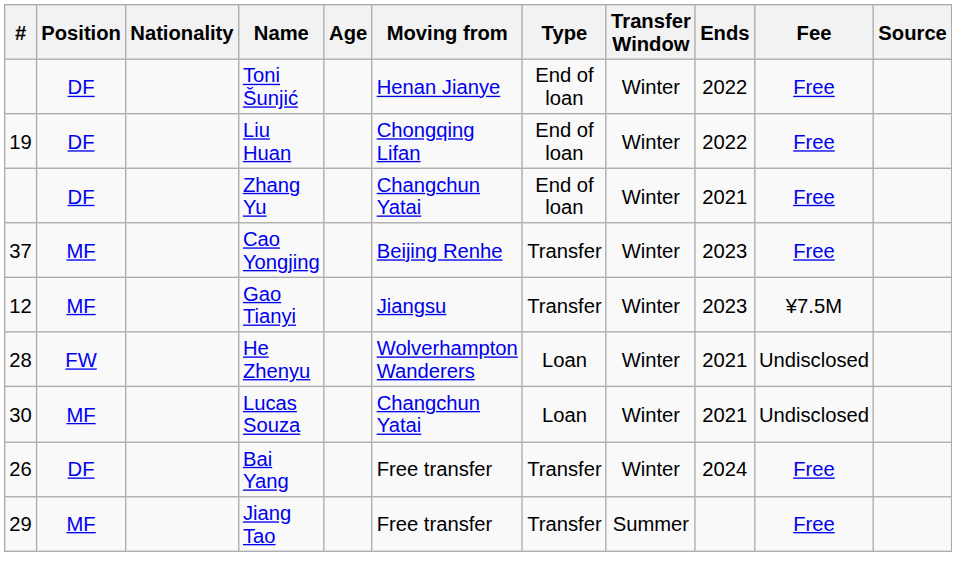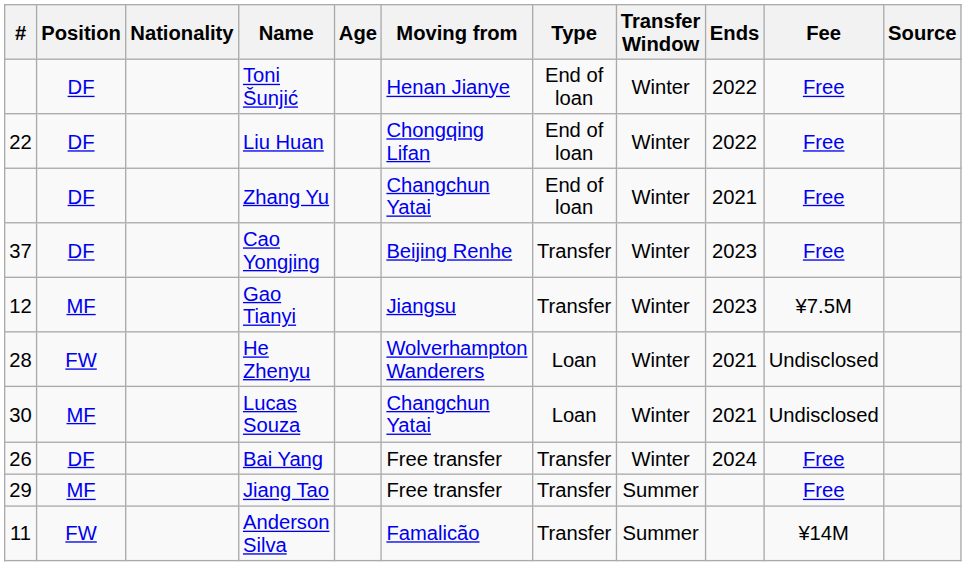 <table class="wikitable sortable" style="width:90%; text-align:center; font-size:95%;">
 <tr>
 <th>#</th>
 <th>Position</th>
 <th>Nationality</th>
 <th>Name</th>
 <th>Age</th>
 <th>Moving from</th>
 <th>Type</th>
 <th style="width: 80px;">Transfer Window</th>
 <th>Ends</th>
 <th style="width: 130px;">Fee</th>
 <th>Source</th>
 </tr>
 <tr>
 <td></td>
 <td><a href='#'>DF</a></td>
 <td></td>
 <td style="text-align: left;"><a href='#'>Toni Šunjić</a></td>
 <td></td>
 <td style="text-align: left;"> <a href='#'>Henan Jianye</a></td>
 <td>End of loan</td>
 <td>Winter</td>
 <td>2022</td>
 <td><a href='#'>Free</a></td>
 <td></td>
 </tr>
 <tr>
-<td>19</td>
+<td>22</td>
 <td><a href='#'>DF</a></td>
 <td></td>
 <td style="text-align: left;"><a href='#'>Liu Huan</a></td>
 <td></td>
 <td style="text-align: left;"> <a href='#'>Chongqing Lifan</a></td>
 <td>End of loan</td>
 <td>Winter</td>
 <td>2022</td>
 <td><a href='#'>Free</a></td>
 <td></td>
 </tr>
 <tr>
 <td></td>
 <td><a href='#'>DF</a></td>
 <td></td>
 <td style="text-align: left;"><a href='#'>Zhang Yu</a></td>
 <td></td>
 <td style="text-align: left;"> <a href='#'>Changchun Yatai</a></td>
 <td>End of loan</td>
 <td>Winter</td>
 <td>2021</td>
 <td><a href='#'>Free</a></td>
 <td></td>
 </tr>
 <tr>
 <td>37</td>
-<td><a href='#'>MF</a></td>
+<td><a href='#'>DF</a></td>
 <td></td>
 <td style="text-align: left;"><a href='#'>Cao Yongjing</a></td>
 <td></td>
 <td style="text-align: left;"> <a href='#'>Beijing Renhe</a></td>
 <td>Transfer</td>
 <td>Winter</td>
 <td>2023</td>
 <td><a href='#'>Free</a></td>
 <td></td>
 </tr>
 <tr>
 <td>12</td>
 <td><a href='#'>MF</a></td>
 <td></td>
 <td style="text-align: left;"><a href='#'>Gao Tianyi</a></td>
 <td></td>
 <td style="text-align: left;"> <a href='#'>Jiangsu</a></td>
 <td>Transfer</td>
 <td>Winter</td>
 <td>2023</td>
 <td>¥7.5M</td>
 <td></td>
 </tr>
 <tr>
 <td>28</td>
 <td><a href='#'>FW</a></td>
 <td></td>
 <td style="text-align: left;"><a href='#'>He Zhenyu</a></td>
 <td></td>
 <td style="text-align: left;"> <a href='#'>Wolverhampton Wanderers</a></td>
 <td>Loan</td>
 <td>Winter</td>
 <td>2021</td>
 <td>Undisclosed</td>
 <td></td>
 </tr>
 <tr>
 <td>30</td>
 <td><a href='#'>MF</a></td>
 <td></td>
 <td style="text-align: left;"><a href='#'>Lucas Souza</a></td>
 <td></td>
 <td style="text-align: left;"> <a href='#'>Changchun Yatai</a></td>
 <td>Loan</td>
 <td>Winter</td>
 <td>2021</td>
 <td>Undisclosed</td>
 <td></td>
 </tr>
 <tr>
 <td>26</td>
 <td><a href='#'>DF</a></td>
 <td></td>
 <td style="text-align: left;"><a href='#'>Bai Yang</a></td>
 <td></td>
 <td style="text-align: left;">Free transfer</td>
 <td>Transfer</td>
 <td>Winter</td>
 <td>2024</td>
 <td><a href='#'>Free</a></td>
 <td></td>
 </tr>
 <tr>
 <td>29</td>
 <td><a href='#'>MF</a></td>
 <td></td>
 <td style="text-align: left;"><a href='#'>Jiang Tao</a></td>
 <td></td>
 <td style="text-align: left;">Free transfer</td>
 <td>Transfer</td>
 <td>Summer</td>
 <td></td>
 <td><a href='#'>Free</a></td>
 <td></td>
 </tr>
+<tr>
+<td>11</td>
+<td><a href='#'>FW</a></td>
+<td></td>
+<td style="text-align: left;"><a href='#'>Anderson Silva</a></td>
+<td></td>
+<td style="text-align: left;"> <a href='#'>Famalicão</a></td>
+<td>Transfer</td>
+<td>Summer</td>
+<td></td>
+<td>¥14M</td>
+<td></td>
+</tr>
 </table>
